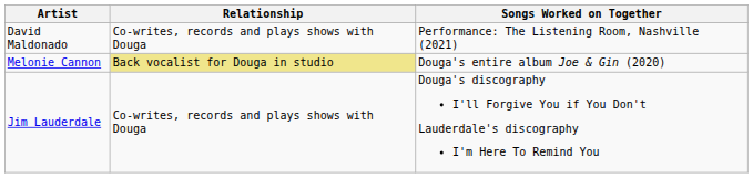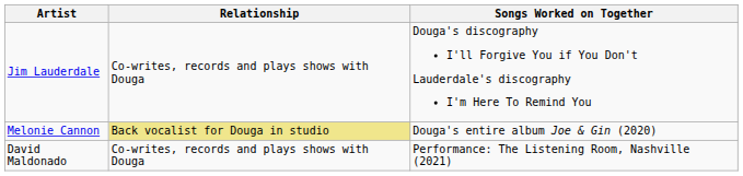 <table class="wikitable">
 <tr>
 <th>Artist</th>
 <th>Relationship</th>
 <th>Songs Worked on Together</th>
 </tr>
 <tr>
-<td>David Maldonado</td>
+<td><a href='#'>Jim Lauderdale</a></td>
 <td>Co-writes, records and plays shows with Douga</td>
-<td>Performance: The Listening Room, Nashville (2021)</td>
+<td>Douga's discography<br><ul><li>I'll Forgive You if You Don't</li></ul>Lauderdale's discography<ul><li>I'm Here To Remind You</li></ul></td>
 </tr>
 <tr>
 <td><a href='#'>Melonie Cannon</a></td>
 <td style="background: khaki;">Back vocalist for Douga in studio</td>
 <td>Douga's entire album <em>Joe & Gin</em> (2020)</td>
 </tr>
 <tr>
-<td><a href='#'>Jim Lauderdale</a></td>
+<td>David Maldonado</td>
 <td>Co-writes, records and plays shows with Douga</td>
-<td>Douga's discography<br><ul><li>I'll Forgive You if You Don't</li></ul>Lauderdale's discography<ul><li>I'm Here To Remind You</li></ul></td>
+<td>Performance: The Listening Room, Nashville (2021)</td>
 </tr>
 </table>
